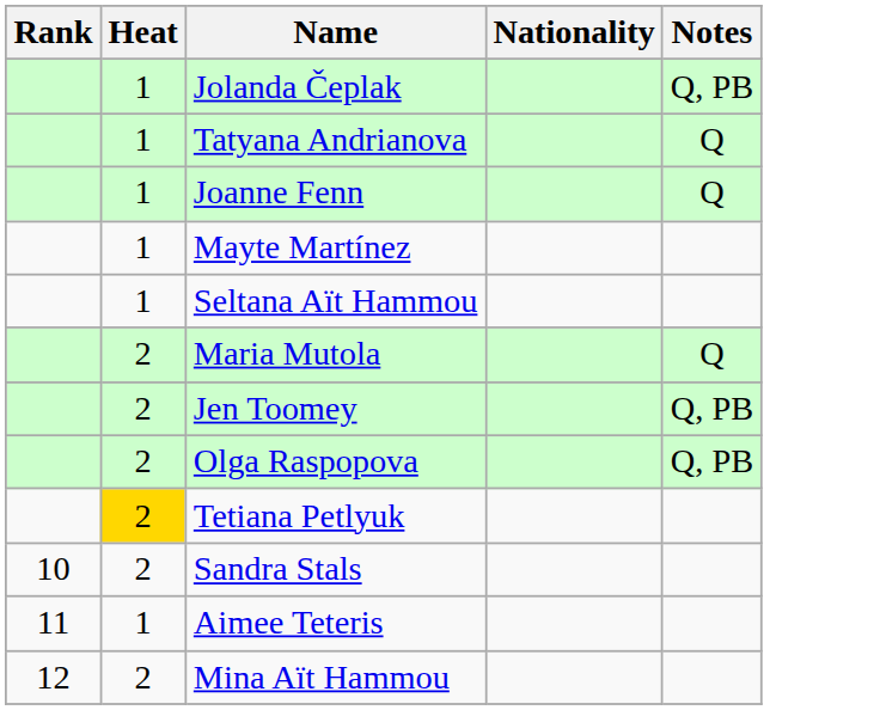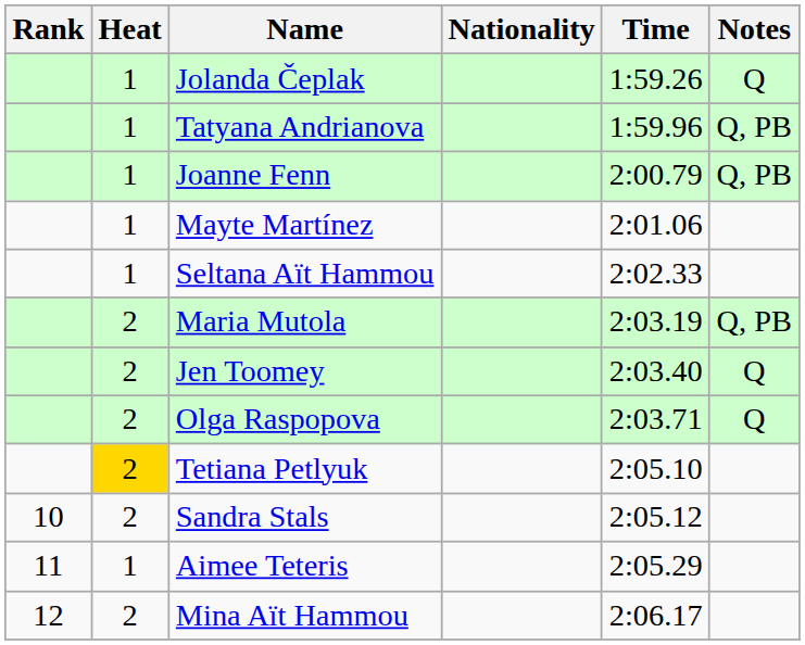 <table class="wikitable sortable" style="text-align:center">
 <tr>
 <th>Rank</th>
 <th>Heat</th>
 <th>Name</th>
 <th>Nationality</th>
+<th>Time</th>
 <th>Notes</th>
 </tr>
 <tr bgcolor=ccffcc>
 <td></td>
 <td>1</td>
 <td align="left"><a href='#'>Jolanda Čeplak</a></td>
 <td align=left></td>
-<td>Q, PB</td>
+<td>1:59.26</td>
+<td>Q</td>
 </tr>
 <tr bgcolor=ccffcc>
 <td></td>
 <td>1</td>
 <td align="left"><a href='#'>Tatyana Andrianova</a></td>
 <td align=left></td>
-<td>Q</td>
+<td>1:59.96</td>
+<td>Q, PB</td>
 </tr>
 <tr bgcolor=ccffcc>
 <td></td>
 <td>1</td>
 <td align="left"><a href='#'>Joanne Fenn</a></td>
 <td align=left></td>
-<td>Q</td>
+<td>2:00.79</td>
+<td>Q, PB</td>
 </tr>
 <tr>
 <td></td>
 <td>1</td>
 <td align="left"><a href='#'>Mayte Martínez</a></td>
 <td align=left></td>
+<td>2:01.06</td>
 <td></td>
 </tr>
 <tr>
 <td></td>
 <td>1</td>
 <td align="left"><a href='#'>Seltana Aït Hammou</a></td>
 <td align=left></td>
+<td>2:02.33</td>
 <td></td>
 </tr>
 <tr bgcolor=ccffcc>
 <td></td>
 <td>2</td>
 <td align="left"><a href='#'>Maria Mutola</a></td>
 <td align=left></td>
-<td>Q</td>
+<td>2:03.19</td>
+<td>Q, PB</td>
 </tr>
 <tr bgcolor=ccffcc>
 <td></td>
 <td>2</td>
 <td align="left"><a href='#'>Jen Toomey</a></td>
 <td align=left></td>
-<td>Q, PB</td>
+<td>2:03.40</td>
+<td>Q</td>
 </tr>
 <tr bgcolor=ccffcc>
 <td></td>
 <td>2</td>
 <td align="left"><a href='#'>Olga Raspopova</a></td>
 <td align=left></td>
-<td>Q, PB</td>
+<td>2:03.71</td>
+<td>Q</td>
 </tr>
 <tr>
 <td></td>
 <td style="background: gold;">2</td>
 <td align="left"><a href='#'>Tetiana Petlyuk</a></td>
 <td align=left></td>
+<td>2:05.10</td>
 <td></td>
 </tr>
 <tr>
 <td>10</td>
 <td>2</td>
 <td align="left"><a href='#'>Sandra Stals</a></td>
 <td align=left></td>
+<td>2:05.12</td>
 <td></td>
 </tr>
 <tr>
 <td>11</td>
 <td>1</td>
 <td align="left"><a href='#'>Aimee Teteris</a></td>
 <td align=left></td>
+<td>2:05.29</td>
 <td></td>
 </tr>
 <tr>
 <td>12</td>
 <td>2</td>
 <td align="left"><a href='#'>Mina Aït Hammou</a></td>
 <td align=left></td>
+<td>2:06.17</td>
 <td></td>
 </tr>
 </table>
